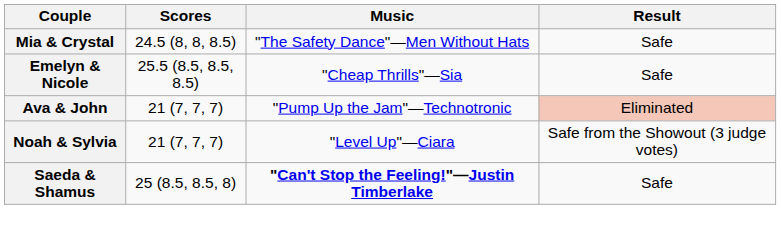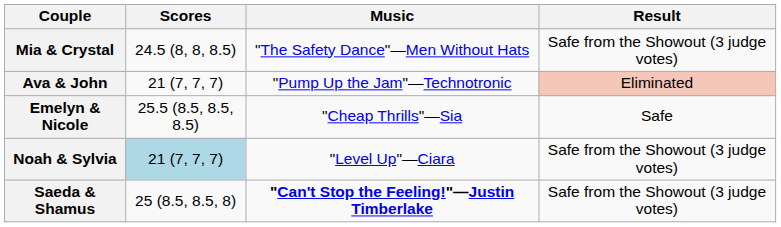 <table class="wikitable sortable" style="text-align:center; width: 90%">
 <tr>
 <th scope="col">Couple</th>
 <th scope="col">Scores</th>
 <th scope="col" class="unsortable">Music</th>
 <th scope="col" class="unsortable">Result</th>
 </tr>
 <tr>
 <th scope="col">Mia & Crystal</th>
 <td>24.5 (8, 8, 8.5)</td>
 <td>"<a href='#'>The Safety Dance</a>"—<a href='#'>Men Without Hats</a></td>
-<td>Safe</td>
+<td>Safe from the Showout (3 judge votes)</td>
+</tr>
+<tr>
+<th scope="col">Ava & John</th>
+<td>21 (7, 7, 7)</td>
+<td>"<a href='#'>Pump Up the Jam</a>"—<a href='#'>Technotronic</a></td>
+<td bgcolor="f4c7b8">Eliminated</td>
 </tr>
 <tr>
 <th scope="col">Emelyn & Nicole</th>
 <td>25.5 (8.5, 8.5, 8.5)</td>
 <td>"<a href='#'>Cheap Thrills</a>"—<a href='#'>Sia</a></td>
 <td>Safe</td>
 </tr>
 <tr>
-<th scope="col">Ava & John</th>
-<td>21 (7, 7, 7)</td>
-<td>"<a href='#'>Pump Up the Jam</a>"—<a href='#'>Technotronic</a></td>
-<td bgcolor="f4c7b8">Eliminated</td>
-</tr>
-<tr>
 <th scope="col">Noah & Sylvia</th>
-<td>21 (7, 7, 7)</td>
+<td style="background: lightblue;">21 (7, 7, 7)</td>
 <td>"<a href='#'>Level Up</a>"—<a href='#'>Ciara</a></td>
 <td>Safe from the Showout (3 judge votes)</td>
 </tr>
 <tr>
 <th scope="col">Saeda & Shamus</th>
 <td>25 (8.5, 8.5, 8)</td>
 <td><strong>"<a href='#'>Can't Stop the Feeling!</a>"—<a href='#'>Justin Timberlake</a></strong></td>
-<td>Safe</td>
+<td>Safe from the Showout (3 judge votes)</td>
 </tr>
 </table>
